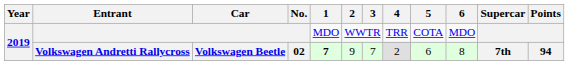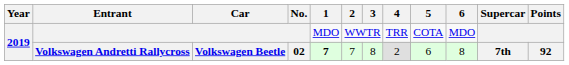 <table class="wikitable" border="1" style="text-align:center; font-size:90%;">
 <tr valign="top">
 <th>Year</th>
 <th>Entrant</th>
 <th>Car</th>
 <th>No.</th>
 <th>1</th>
 <th>2</th>
 <th>3</th>
 <th>4</th>
 <th>5</th>
 <th>6</th>
 <th>Supercar</th>
 <th>Points</th>
 </tr>
 <tr>
 <th rowspan=2><a href='#'>2019</a></th>
 <th colspan=3></th>
 <td><a href='#'>MDO</a></td>
 <td colspan=2><a href='#'>WWTR</a></td>
 <td><a href='#'>TRR</a></td>
 <td><a href='#'>COTA</a></td>
 <td><a href='#'>MDO</a></td>
 <th colspan=12></th>
 </tr>
 <tr>
 <th><a href='#'>Volkswagen Andretti Rallycross</a></th>
 <th><a href='#'>Volkswagen Beetle</a></th>
 <th>02</th>
 <td style="background:#dfffdf;"><strong>7</strong></td>
-<td style="background:#dfffdf;">9</td>
 <td style="background:#dfffdf;">7</td>
+<td style="background:#dfffdf;">8</td>
 <td style="background:#dfdfdf;">2</td>
 <td style="background:#dfffdf;">6</td>
 <td style="background:#dfffdf;">8</td>
 <th>7th</th>
-<th>94</th>
+<th>92</th>
 </tr>
 </table>
